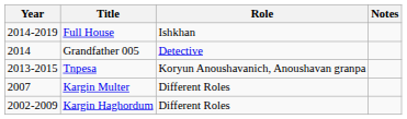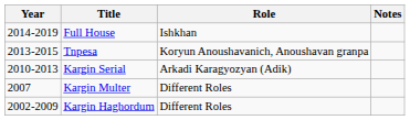 <table class="wikitable sortable plainrowheaders">
 <tr>
 <th>Year</th>
 <th>Title</th>
 <th>Role</th>
 <th class="unsortable">Notes</th>
 </tr>
 <tr>
 <td>2014-2019</td>
 <td><a href='#'>Full House</a></td>
 <td>Ishkhan</td>
 <td></td>
 </tr>
 <tr>
-<td>2014</td>
-<td>Grandfather 005</td>
-<td><a href='#'>Detective</a></td>
+<td>2013-2015</td>
+<td><a href='#'>Tnpesa</a></td>
+<td>Koryun Anoushavanich, Anoushavan granpa</td>
 <td></td>
 </tr>
 <tr>
-<td>2013-2015</td>
-<td><a href='#'>Tnpesa</a></td>
-<td>Koryun Anoushavanich, Anoushavan granpa</td>
+<td>2010-2013</td>
+<td><a href='#'>Kargin Serial</a></td>
+<td>Arkadi Karagyozyan (Adik)</td>
 <td></td>
 </tr>
 <tr>
 <td>2007</td>
 <td><a href='#'>Kargin Multer</a></td>
 <td>Different Roles</td>
 <td></td>
 </tr>
 <tr>
 <td>2002-2009</td>
 <td><a href='#'>Kargin Haghordum</a></td>
 <td>Different Roles</td>
 <td></td>
 </tr>
 </table>
